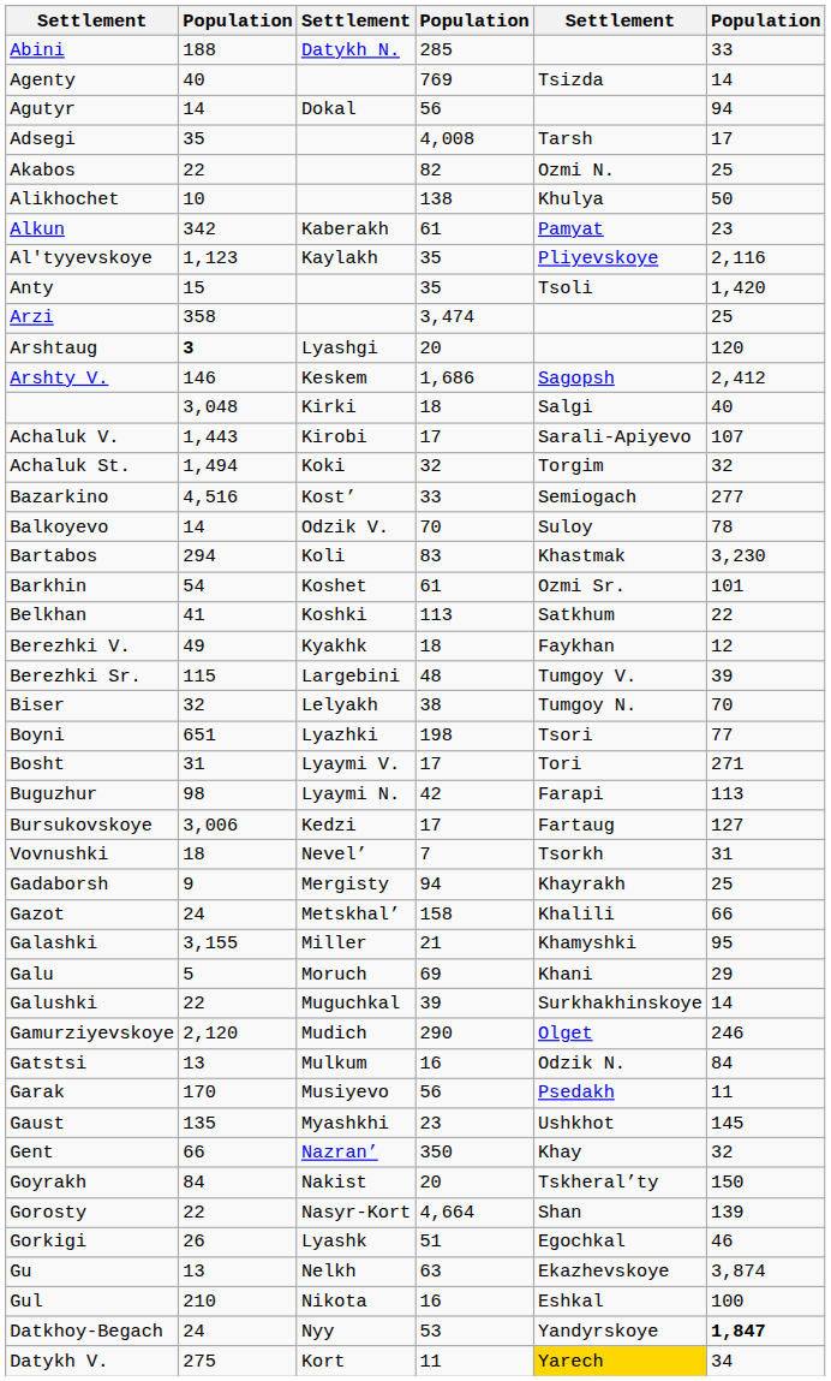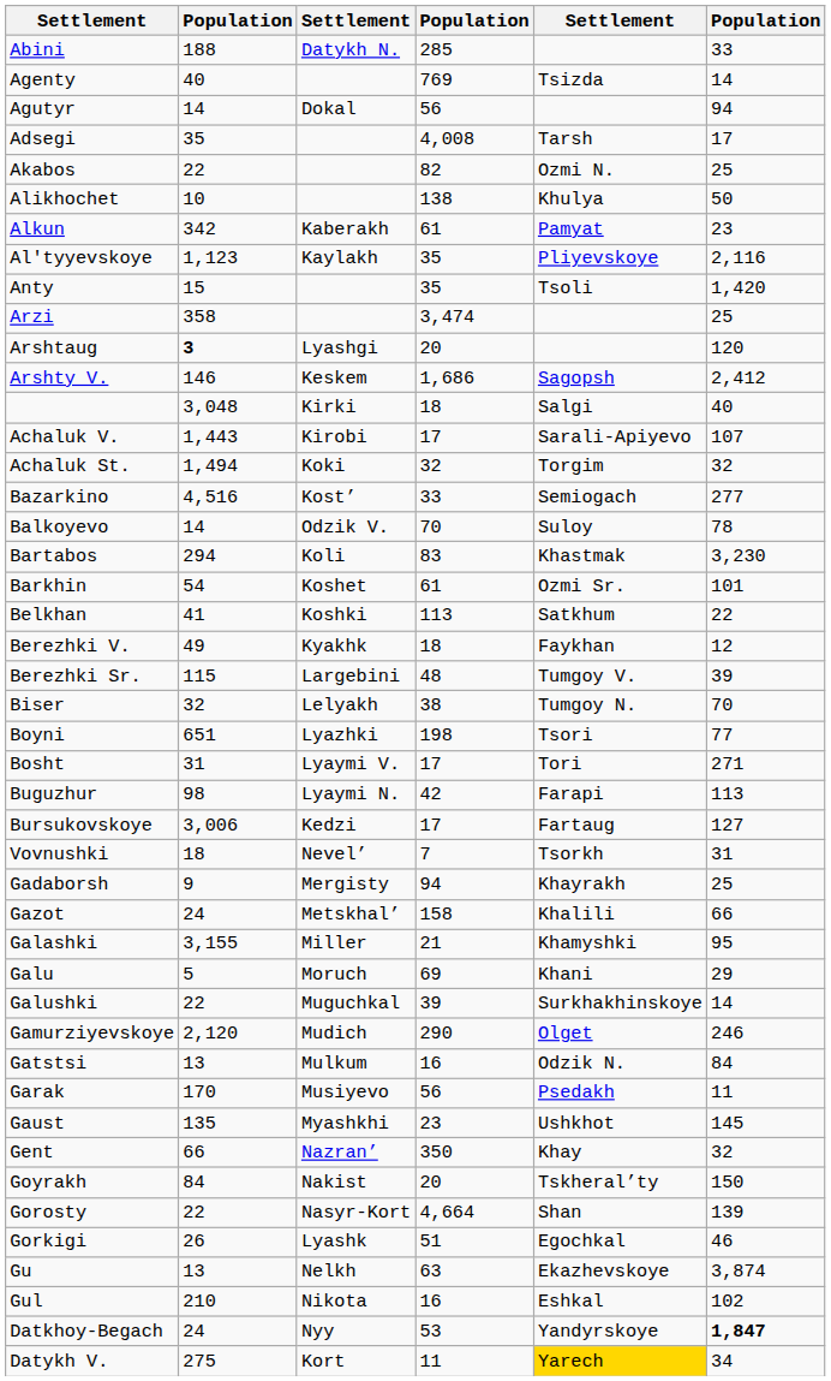 <table class="wikitable sortable">
 <tr>
 <th>Settlement</th>
 <th>Population</th>
 <th>Settlement</th>
 <th>Population</th>
 <th>Settlement</th>
 <th>Population</th>
 </tr>
 <tr>
 <td><a href='#'>Abini</a></td>
 <td>188</td>
 <td><a href='#'>Datykh N.</a></td>
 <td>285</td>
 <td></td>
 <td>33</td>
 </tr>
 <tr>
 <td>Agenty</td>
 <td>40</td>
 <td></td>
 <td>769</td>
 <td>Tsizda</td>
 <td>14</td>
 </tr>
 <tr>
 <td>Agutyr</td>
 <td>14</td>
 <td>Dokal</td>
 <td>56</td>
 <td></td>
 <td>94</td>
 </tr>
 <tr>
 <td>Adsegi</td>
 <td>35</td>
 <td></td>
 <td>4,008</td>
 <td>Tarsh</td>
 <td>17</td>
 </tr>
 <tr>
 <td>Akabos</td>
 <td>22</td>
 <td></td>
 <td>82</td>
 <td>Ozmi N.</td>
 <td>25</td>
 </tr>
 <tr>
 <td>Alikhochet</td>
 <td>10</td>
 <td></td>
 <td>138</td>
 <td>Khulya</td>
 <td>50</td>
 </tr>
 <tr>
 <td><a href='#'>Alkun</a></td>
 <td>342</td>
 <td>Kaberakh</td>
 <td>61</td>
 <td><a href='#'>Pamyat</a></td>
 <td>23</td>
 </tr>
 <tr>
 <td>Al'tyyevskoye</td>
 <td>1,123</td>
 <td>Kaylakh</td>
 <td>35</td>
 <td><a href='#'>Pliyevskoye</a></td>
 <td>2,116</td>
 </tr>
 <tr>
 <td>Anty</td>
 <td>15</td>
 <td></td>
 <td>35</td>
 <td>Tsoli</td>
 <td>1,420</td>
 </tr>
 <tr>
 <td><a href='#'>Arzi</a></td>
 <td>358</td>
 <td></td>
 <td>3,474</td>
 <td></td>
 <td>25</td>
 </tr>
 <tr>
 <td>Arshtaug</td>
 <td><strong>3</strong></td>
 <td>Lyashgi</td>
 <td>20</td>
 <td></td>
 <td>120</td>
 </tr>
 <tr>
 <td><a href='#'>Arshty V.</a></td>
 <td>146</td>
 <td>Keskem</td>
 <td>1,686</td>
 <td><a href='#'>Sagopsh</a></td>
 <td>2,412</td>
 </tr>
 <tr>
 <td></td>
 <td>3,048</td>
 <td>Kirki</td>
 <td>18</td>
 <td>Salgi</td>
 <td>40</td>
 </tr>
 <tr>
 <td>Achaluk V.</td>
 <td>1,443</td>
 <td>Kirobi</td>
 <td>17</td>
 <td>Sarali-Apiyevo</td>
 <td>107</td>
 </tr>
 <tr>
 <td>Achaluk St.</td>
 <td>1,494</td>
 <td>Koki</td>
 <td>32</td>
 <td>Torgim</td>
 <td>32</td>
 </tr>
 <tr>
 <td>Bazarkino</td>
 <td>4,516</td>
 <td>Kost’</td>
 <td>33</td>
 <td>Semiogach</td>
 <td>277</td>
 </tr>
 <tr>
 <td>Balkoyevo</td>
 <td>14</td>
 <td>Odzik V.</td>
 <td>70</td>
 <td>Suloy</td>
 <td>78</td>
 </tr>
 <tr>
 <td>Bartabos</td>
 <td>294</td>
 <td>Koli</td>
 <td>83</td>
 <td>Khastmak</td>
 <td>3,230</td>
 </tr>
 <tr>
 <td>Barkhin</td>
 <td>54</td>
 <td>Koshet</td>
 <td>61</td>
 <td>Ozmi Sr.</td>
 <td>101</td>
 </tr>
 <tr>
 <td>Belkhan</td>
 <td>41</td>
 <td>Koshki</td>
 <td>113</td>
 <td>Satkhum</td>
 <td>22</td>
 </tr>
 <tr>
 <td>Berezhki V.</td>
 <td>49</td>
 <td>Kyakhk</td>
 <td>18</td>
 <td>Faykhan</td>
 <td>12</td>
 </tr>
 <tr>
 <td>Berezhki Sr.</td>
 <td>115</td>
 <td>Largebini</td>
 <td>48</td>
 <td>Tumgoy V.</td>
 <td>39</td>
 </tr>
 <tr>
 <td>Biser</td>
 <td>32</td>
 <td>Lelyakh</td>
 <td>38</td>
 <td>Tumgoy N.</td>
 <td>70</td>
 </tr>
 <tr>
 <td>Boyni</td>
 <td>651</td>
 <td>Lyazhki</td>
 <td>198</td>
 <td>Tsori</td>
 <td>77</td>
 </tr>
 <tr>
 <td>Bosht</td>
 <td>31</td>
 <td>Lyaymi V.</td>
 <td>17</td>
 <td>Tori</td>
 <td>271</td>
 </tr>
 <tr>
 <td>Buguzhur</td>
 <td>98</td>
 <td>Lyaymi N.</td>
 <td>42</td>
 <td>Farapi</td>
 <td>113</td>
 </tr>
 <tr>
 <td>Bursukovskoye</td>
 <td>3,006</td>
 <td>Kedzi</td>
 <td>17</td>
 <td>Fartaug</td>
 <td>127</td>
 </tr>
 <tr>
 <td>Vovnushki</td>
 <td>18</td>
 <td>Nevel’</td>
 <td>7</td>
 <td>Tsorkh</td>
 <td>31</td>
 </tr>
 <tr>
 <td>Gadaborsh</td>
 <td>9</td>
 <td>Mergisty</td>
 <td>94</td>
 <td>Khayrakh</td>
 <td>25</td>
 </tr>
 <tr>
 <td>Gazot</td>
 <td>24</td>
 <td>Metskhal’</td>
 <td>158</td>
 <td>Khalili</td>
 <td>66</td>
 </tr>
 <tr>
 <td>Galashki</td>
 <td>3,155</td>
 <td>Miller</td>
 <td>21</td>
 <td>Khamyshki</td>
 <td>95</td>
 </tr>
 <tr>
 <td>Galu</td>
 <td>5</td>
 <td>Moruch</td>
 <td>69</td>
 <td>Khani</td>
 <td>29</td>
 </tr>
 <tr>
 <td>Galushki</td>
 <td>22</td>
 <td>Muguchkal</td>
 <td>39</td>
 <td>Surkhakhinskoye</td>
 <td>14</td>
 </tr>
 <tr>
 <td>Gamurziyevskoye</td>
 <td>2,120</td>
 <td>Mudich</td>
 <td>290</td>
 <td><a href='#'>Olget</a></td>
 <td>246</td>
 </tr>
 <tr>
 <td>Gatstsi</td>
 <td>13</td>
 <td>Mulkum</td>
 <td>16</td>
 <td>Odzik N.</td>
 <td>84</td>
 </tr>
 <tr>
 <td>Garak</td>
 <td>170</td>
 <td>Musiyevo</td>
 <td>56</td>
 <td><a href='#'>Psedakh</a></td>
 <td>11</td>
 </tr>
 <tr>
 <td>Gaust</td>
 <td>135</td>
 <td>Myashkhi</td>
 <td>23</td>
 <td>Ushkhot</td>
 <td>145</td>
 </tr>
 <tr>
 <td>Gent</td>
 <td>66</td>
 <td><a href='#'>Nazran’</a></td>
 <td>350</td>
 <td>Khay</td>
 <td>32</td>
 </tr>
 <tr>
 <td>Goyrakh</td>
 <td>84</td>
 <td>Nakist</td>
 <td>20</td>
 <td>Tskheral’ty</td>
 <td>150</td>
 </tr>
 <tr>
 <td>Gorosty</td>
 <td>22</td>
 <td>Nasyr-Kort</td>
 <td>4,664</td>
 <td>Shan</td>
 <td>139</td>
 </tr>
 <tr>
 <td>Gorkigi</td>
 <td>26</td>
 <td>Lyashk</td>
 <td>51</td>
 <td>Egochkal</td>
 <td>46</td>
 </tr>
 <tr>
 <td>Gu</td>
 <td>13</td>
 <td>Nelkh</td>
 <td>63</td>
 <td>Ekazhevskoye</td>
 <td>3,874</td>
 </tr>
 <tr>
 <td>Gul</td>
 <td>210</td>
 <td>Nikota</td>
 <td>16</td>
 <td>Eshkal</td>
-<td>100</td>
+<td>102</td>
 </tr>
 <tr>
 <td>Datkhoy-Begach</td>
 <td>24</td>
 <td>Nyy</td>
 <td>53</td>
 <td>Yandyrskoye</td>
 <td><strong>1,847</strong></td>
 </tr>
 <tr>
 <td>Datykh V.</td>
 <td>275</td>
 <td>Kort</td>
 <td>11</td>
 <td style="background: gold;">Yarech</td>
 <td>34</td>
 </tr>
 </table>
